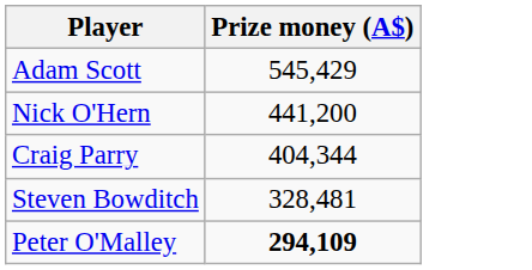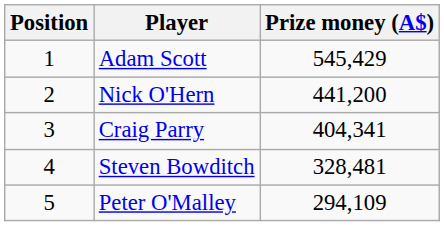 <table class="wikitable">
 <tr>
+<th>Position</th>
 <th>Player</th>
 <th>Prize money (<a href='#'>A$</a>)</th>
 </tr>
 <tr>
+<td align=center>1</td>
 <td> <a href='#'>Adam Scott</a></td>
 <td align=center>545,429</td>
 </tr>
 <tr>
+<td align=center>2</td>
 <td> <a href='#'>Nick O'Hern</a></td>
 <td align=center>441,200</td>
 </tr>
 <tr>
+<td align=center>3</td>
 <td> <a href='#'>Craig Parry</a></td>
-<td align=center>404,344</td>
+<td align=center>404,341</td>
 </tr>
 <tr>
+<td align=center>4</td>
 <td> <a href='#'>Steven Bowditch</a></td>
 <td align=center>328,481</td>
 </tr>
 <tr>
+<td align=center>5</td>
 <td> <a href='#'>Peter O'Malley</a></td>
-<td align=center><strong>294,109</strong></td>
+<td align=center>294,109</td>
 </tr>
 </table>
